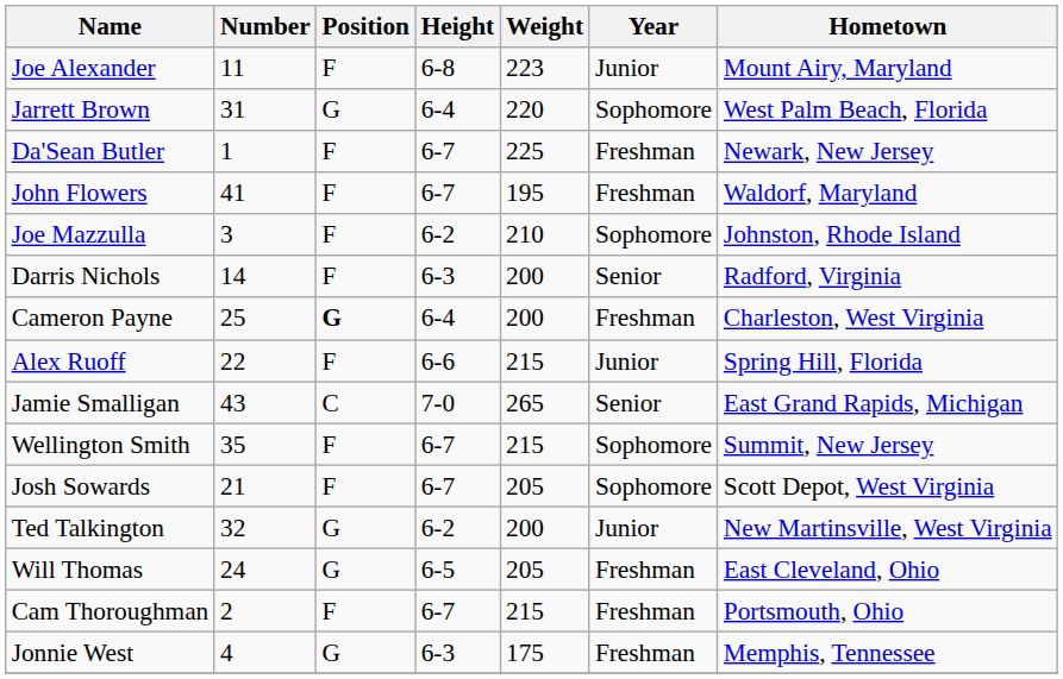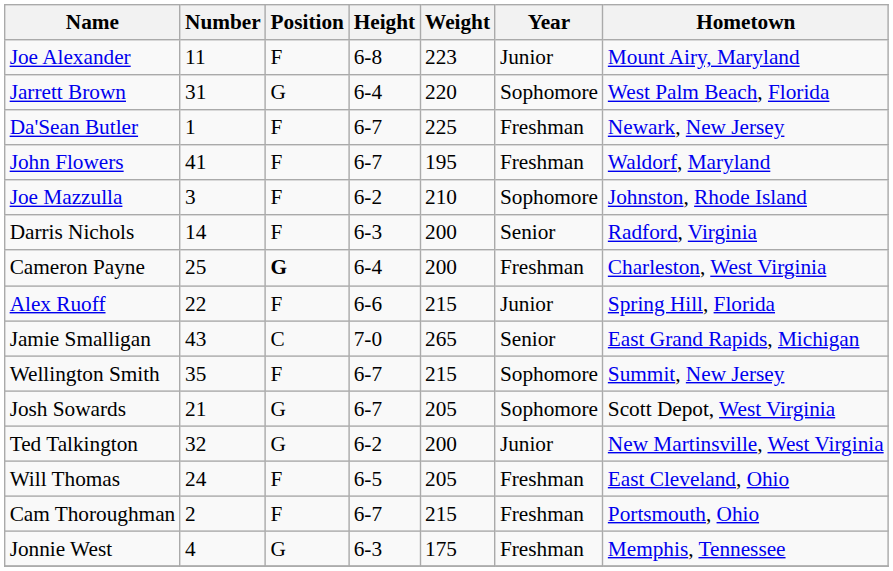 <table class="wikitable" style="font-size: 95%;">
 <tr>
 <th>Name</th>
 <th>Number</th>
 <th>Position</th>
 <th>Height</th>
 <th>Weight</th>
 <th>Year</th>
 <th>Hometown</th>
 </tr>
 <tr>
 <td><a href='#'>Joe Alexander</a></td>
 <td>11</td>
 <td>F</td>
 <td>6-8</td>
 <td>223</td>
 <td>Junior</td>
 <td><a href='#'>Mount Airy, Maryland</a></td>
 </tr>
 <tr>
 <td><a href='#'>Jarrett Brown</a></td>
 <td>31</td>
 <td>G</td>
 <td>6-4</td>
 <td>220</td>
 <td>Sophomore</td>
 <td><a href='#'>West Palm Beach</a>, <a href='#'>Florida</a></td>
 </tr>
 <tr>
 <td><a href='#'>Da'Sean Butler</a></td>
 <td>1</td>
 <td>F</td>
 <td>6-7</td>
 <td>225</td>
 <td>Freshman</td>
 <td><a href='#'>Newark</a>, <a href='#'>New Jersey</a></td>
 </tr>
 <tr>
 <td><a href='#'>John Flowers</a></td>
 <td>41</td>
 <td>F</td>
 <td>6-7</td>
 <td>195</td>
 <td>Freshman</td>
 <td><a href='#'>Waldorf</a>, <a href='#'>Maryland</a></td>
 </tr>
 <tr>
 <td><a href='#'>Joe Mazzulla</a></td>
 <td>3</td>
 <td>F</td>
 <td>6-2</td>
 <td>210</td>
 <td>Sophomore</td>
 <td><a href='#'>Johnston</a>, <a href='#'>Rhode Island</a></td>
 </tr>
 <tr>
 <td>Darris Nichols</td>
 <td>14</td>
 <td>F</td>
 <td>6-3</td>
 <td>200</td>
 <td>Senior</td>
 <td><a href='#'>Radford</a>, <a href='#'>Virginia</a></td>
 </tr>
 <tr>
 <td>Cameron Payne</td>
 <td>25</td>
 <td><strong>G</strong></td>
 <td>6-4</td>
 <td>200</td>
 <td>Freshman</td>
 <td><a href='#'>Charleston</a>, <a href='#'>West Virginia</a></td>
 </tr>
 <tr>
 <td><a href='#'>Alex Ruoff</a></td>
 <td>22</td>
 <td>F</td>
 <td>6-6</td>
 <td>215</td>
 <td>Junior</td>
 <td><a href='#'>Spring Hill</a>, <a href='#'>Florida</a></td>
 </tr>
 <tr>
 <td>Jamie Smalligan</td>
 <td>43</td>
 <td>C</td>
 <td>7-0</td>
 <td>265</td>
 <td>Senior</td>
 <td><a href='#'>East Grand Rapids</a>, <a href='#'>Michigan</a></td>
 </tr>
 <tr>
 <td>Wellington Smith</td>
 <td>35</td>
 <td>F</td>
 <td>6-7</td>
 <td>215</td>
 <td>Sophomore</td>
 <td><a href='#'>Summit</a>, <a href='#'>New Jersey</a></td>
 </tr>
 <tr>
 <td>Josh Sowards</td>
 <td>21</td>
-<td>F</td>
+<td>G</td>
 <td>6-7</td>
 <td>205</td>
 <td>Sophomore</td>
 <td>Scott Depot, <a href='#'>West Virginia</a></td>
 </tr>
 <tr>
 <td>Ted Talkington</td>
 <td>32</td>
 <td>G</td>
 <td>6-2</td>
 <td>200</td>
 <td>Junior</td>
 <td><a href='#'>New Martinsville</a>, <a href='#'>West Virginia</a></td>
 </tr>
 <tr>
 <td>Will Thomas</td>
 <td>24</td>
-<td>G</td>
+<td>F</td>
 <td>6-5</td>
 <td>205</td>
 <td>Freshman</td>
 <td><a href='#'>East Cleveland</a>, <a href='#'>Ohio</a></td>
 </tr>
 <tr>
 <td>Cam Thoroughman</td>
 <td>2</td>
 <td>F</td>
 <td>6-7</td>
 <td>215</td>
 <td>Freshman</td>
 <td><a href='#'>Portsmouth</a>, <a href='#'>Ohio</a></td>
 </tr>
 <tr>
 <td>Jonnie West</td>
 <td>4</td>
 <td>G</td>
 <td>6-3</td>
 <td>175</td>
 <td>Freshman</td>
 <td><a href='#'>Memphis</a>, <a href='#'>Tennessee</a></td>
 </tr>
 <tr>
 </tr>
 </table>
